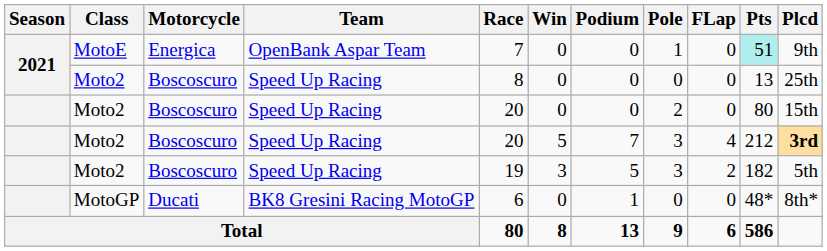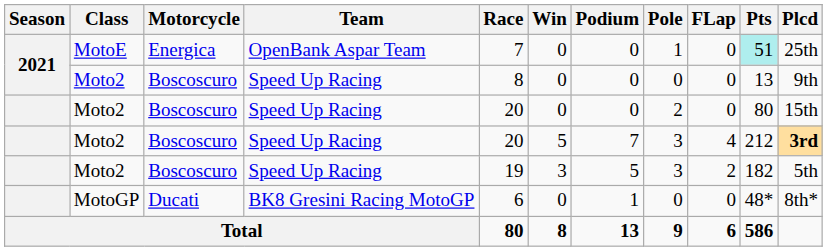 <table class="wikitable" style="text-align:right;">
 <tr>
 <th>Season</th>
 <th>Class</th>
 <th>Motorcycle</th>
 <th>Team</th>
 <th>Race</th>
 <th>Win</th>
 <th>Podium</th>
 <th>Pole</th>
 <th>FLap</th>
 <th>Pts</th>
 <th>Plcd</th>
 </tr>
 <tr>
 <th rowspan="2">2021</th>
 <td style="text-align:left;"><a href='#'>MotoE</a></td>
 <td style="text-align:left;"><a href='#'>Energica</a></td>
 <td style="text-align:left;"><a href='#'>OpenBank Aspar Team</a></td>
 <td>7</td>
 <td>0</td>
 <td>0</td>
 <td>1</td>
 <td>0</td>
 <td style="background: paleturquoise;">51</td>
-<td>9th</td>
+<td>25th</td>
 </tr>
 <tr>
 <td style="text-align:left;"><a href='#'>Moto2</a></td>
 <td style="text-align:left;"><a href='#'>Boscoscuro</a></td>
 <td style="text-align:left;"><a href='#'>Speed Up Racing</a></td>
 <td>8</td>
 <td>0</td>
 <td>0</td>
 <td>0</td>
 <td>0</td>
 <td>13</td>
-<td>25th</td>
+<td>9th</td>
 </tr>
 <tr>
 <th></th>
 <td style="text-align:left;">Moto2</td>
 <td style="text-align:left;"><a href='#'>Boscoscuro</a></td>
 <td style="text-align:left;"><a href='#'>Speed Up Racing</a></td>
 <td>20</td>
 <td>0</td>
 <td>0</td>
 <td>2</td>
 <td>0</td>
 <td>80</td>
 <td>15th</td>
 </tr>
 <tr>
 <th></th>
 <td style="text-align:left;">Moto2</td>
 <td style="text-align:left;"><a href='#'>Boscoscuro</a></td>
 <td style="text-align:left;"><a href='#'>Speed Up Racing</a></td>
 <td>20</td>
 <td>5</td>
 <td>7</td>
 <td>3</td>
 <td>4</td>
 <td>212</td>
 <td style="background:#FFDF9F;"><strong>3rd</strong></td>
 </tr>
 <tr>
 <th></th>
 <td style="text-align:left;">Moto2</td>
 <td style="text-align:left;"><a href='#'>Boscoscuro</a></td>
 <td style="text-align:left;"><a href='#'>Speed Up Racing</a></td>
 <td>19</td>
 <td>3</td>
 <td>5</td>
 <td>3</td>
 <td>2</td>
 <td>182</td>
 <td>5th</td>
 </tr>
 <tr>
 <th></th>
 <td style="text-align:left;">MotoGP</td>
 <td style="text-align:left;"><a href='#'>Ducati</a></td>
 <td style="text-align:left;"><a href='#'>BK8 Gresini Racing MotoGP</a></td>
 <td>6</td>
 <td>0</td>
 <td>1</td>
 <td>0</td>
 <td>0</td>
 <td>48*</td>
 <td>8th*</td>
 </tr>
 <tr>
 <th colspan="4">Total</th>
 <td><strong>80</strong></td>
 <td><strong>8</strong></td>
 <td><strong>13</strong></td>
 <td><strong>9</strong></td>
 <td><strong>6</strong></td>
 <td><strong>586</strong></td>
 <td></td>
 </tr>
 </table>
